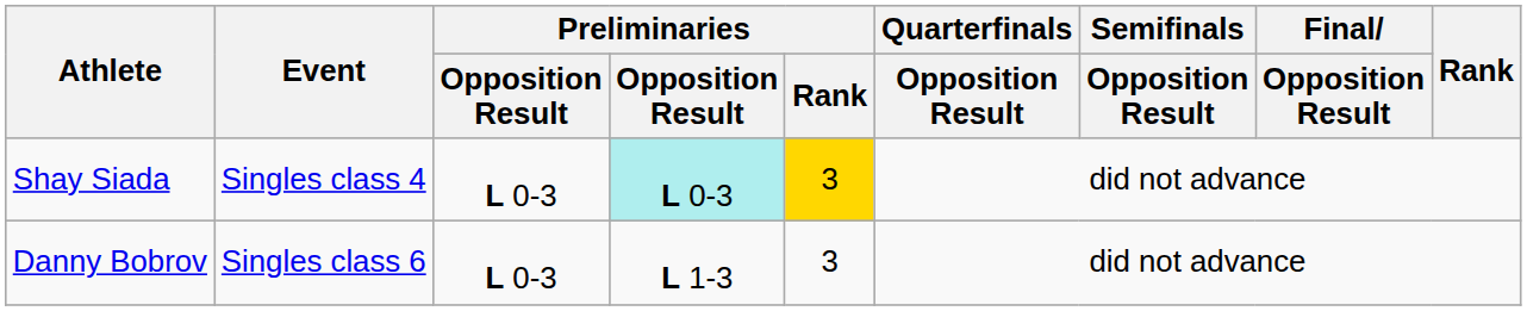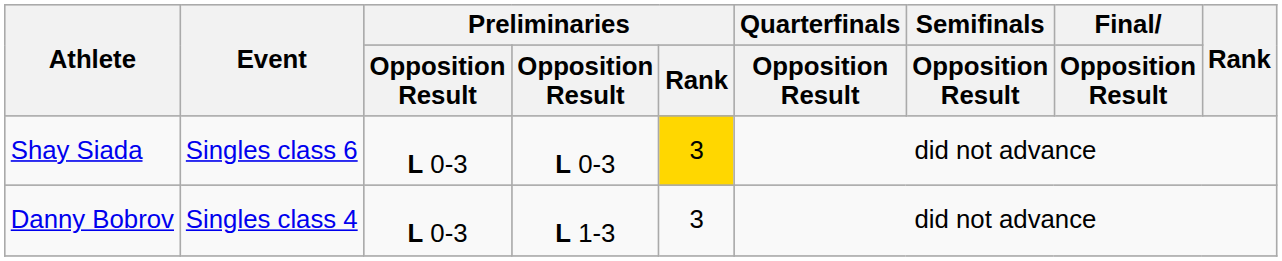 <table class=wikitable>
 <tr>
 <th rowspan="2">Athlete</th>
 <th rowspan="2">Event</th>
 <th colspan="3">Preliminaries</th>
 <th>Quarterfinals</th>
 <th>Semifinals</th>
 <th>Final/</th>
 <th rowspan="2">Rank</th>
 </tr>
 <tr>
 <th>Opposition<br>Result</th>
 <th>Opposition<br>Result</th>
 <th>Rank</th>
 <th>Opposition<br>Result</th>
 <th>Opposition<br>Result</th>
 <th>Opposition<br>Result</th>
 </tr>
 <tr align="center">
 <td align="left"><a href='#'>Shay Siada</a></td>
-<td align="left"><a href='#'>Singles class 4</a></td>
+<td align="left"><a href='#'>Singles class 6</a></td>
 <td><br><strong>L</strong> 0-3</td>
-<td style="background: paleturquoise;"><br><strong>L</strong> 0-3</td>
+<td><br><strong>L</strong> 0-3</td>
 <td style="background: gold;">3</td>
 <td colspan="4">did not advance</td>
 </tr>
 <tr align="center">
 <td align="left"><a href='#'>Danny Bobrov</a></td>
-<td align="left"><a href='#'>Singles class 6</a></td>
+<td align="left"><a href='#'>Singles class 4</a></td>
 <td><br><strong>L</strong> 0-3</td>
 <td><br><strong>L</strong> 1-3</td>
 <td>3</td>
 <td colspan="4">did not advance</td>
 </tr>
 </table>
